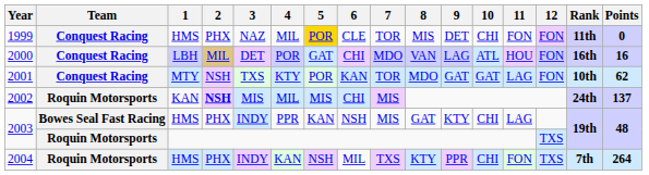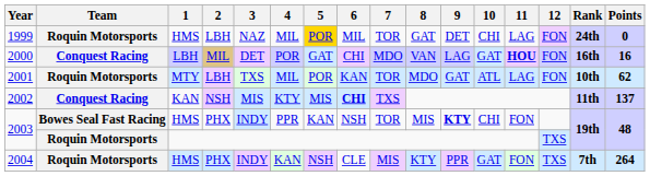 <table class="wikitable" style="text-align:center; font-size:90%">
 <tr>
 <th>Year</th>
 <th>Team</th>
 <th>1</th>
 <th>2</th>
 <th>3</th>
 <th>4</th>
 <th>5</th>
 <th>6</th>
 <th>7</th>
 <th>8</th>
 <th>9</th>
 <th>10</th>
 <th>11</th>
 <th>12</th>
 <th>Rank</th>
 <th>Points</th>
 </tr>
 <tr>
 <td><a href='#'>1999</a></td>
-<th><a href='#'>Conquest Racing</a></th>
+<th>Roquin Motorsports</th>
 <td><a href='#'>HMS</a></td>
-<td><a href='#'>PHX</a></td>
+<td><a href='#'>LBH</a></td>
 <td><a href='#'>NAZ</a></td>
 <td><a href='#'>MIL</a></td>
 <td style="background: gold;"><a href='#'>POR</a></td>
-<td><a href='#'>CLE</a></td>
+<td><a href='#'>MIL</a></td>
 <td><a href='#'>TOR</a></td>
-<td><a href='#'>MIS</a></td>
+<td><a href='#'>GAT</a></td>
 <td><a href='#'>DET</a></td>
 <td><a href='#'>CHI</a></td>
-<td><a href='#'>FON</a></td>
+<td><a href='#'>LAG</a></td>
 <td style="background:#EFCFFF;"><a href='#'>FON</a><br></td>
-<td style="background:#CFCFFF;"><strong>11th</strong></td>
+<td style="background:#CFCFFF;"><strong>24th</strong></td>
 <td style="background:#CFCFFF;"><strong>0</strong></td>
 </tr>
 <tr>
 <td><a href='#'>2000</a></td>
 <th><a href='#'>Conquest Racing</a></th>
 <td style="background:#CFCFFF;"><a href='#'>LBH</a><br></td>
 <td style="background:#DFC484;"><a href='#'>MIL</a><br></td>
 <td style="background:#EFCFFF;"><a href='#'>DET</a><br></td>
 <td style="background:#CFCFFF;"><a href='#'>POR</a><br></td>
 <td style="background:#CFEAFF;"><a href='#'>GAT</a><br></td>
 <td style="background:#EFCFFF;"><a href='#'>CHI</a><br></td>
 <td style="background:#CFCFFF;"><a href='#'>MDO</a><br></td>
 <td style="background:#CFCFFF;"><a href='#'>VAN</a><br></td>
 <td style="background:#CFCFFF;"><a href='#'>LAG</a><br></td>
-<td style="background:#CFEAFF;"><a href='#'>ATL</a><br></td>
-<td style="background:#EFCFFF;"><a href='#'>HOU</a><br></td>
+<td style="background:#CFEAFF;"><a href='#'>GAT</a><br></td>
+<td style="background:#EFCFFF;"><strong><a href='#'>HOU</a><br></strong></td>
 <td style="background:#CFCFFF;"><a href='#'>FON</a><br></td>
 <td style="background:#CFCFFF;"><strong>16th</strong></td>
 <td style="background:#CFCFFF;"><strong>16</strong></td>
 </tr>
 <tr>
 <td><a href='#'>2001</a></td>
-<th><a href='#'>Conquest Racing</a></th>
+<th>Roquin Motorsports</th>
 <td style="background:#CFEAFF;"><a href='#'>MTY</a><br></td>
-<td style="background:#EFCFFF;"><a href='#'>NSH</a><br></td>
+<td style="background:#EFCFFF;"><a href='#'>LBH</a><br></td>
 <td style="background:#DFFFDF;"><a href='#'>TXS</a><br></td>
-<td style="background:#CFEAFF;"><a href='#'>KTY</a><br></td>
+<td style="background:#CFEAFF;"><a href='#'>MIL</a><br></td>
 <td style="background:#DFFFDF;"><a href='#'>POR</a><br></td>
 <td style="background:#CFEAFF;"><a href='#'>KAN</a><br></td>
 <td style="background:#CFEAFF;"><a href='#'>TOR</a><br></td>
 <td style="background:#CFEAFF;"><a href='#'>MDO</a><br></td>
 <td style="background:#CFEAFF;"><a href='#'>GAT</a><br></td>
-<td style="background:#CFEAFF;"><a href='#'>GAT</a><br></td>
+<td style="background:#CFEAFF;"><a href='#'>ATL</a><br></td>
 <td style="background:#CFEAFF;"><a href='#'>LAG</a><br></td>
 <td style="background:#CFEAFF;"><a href='#'>FON</a><br></td>
 <td style="background:#CFEAFF;"><strong>10th</strong></td>
 <td style="background:#CFEAFF;"><strong>62</strong></td>
 </tr>
 <tr>
 <td><a href='#'>2002</a></td>
-<th>Roquin Motorsports</th>
+<th><a href='#'>Conquest Racing</a></th>
 <td><a href='#'>KAN</a></td>
-<td style="background:#EFCFFF;"><strong><a href='#'>NSH</a><br></strong></td>
+<td style="background:#EFCFFF;"><a href='#'>NSH</a><br></td>
 <td style="background:#CFEAFF;"><a href='#'>MIS</a><br></td>
-<td style="background:#CFEAFF;"><a href='#'>MIL</a><br></td>
+<td style="background:#CFEAFF;"><a href='#'>KTY</a><br></td>
 <td style="background:#CFEAFF;"><a href='#'>MIS</a><br></td>
-<td style="background:#CFEAFF;"><a href='#'>CHI</a><br></td>
-<td style="background:#EFCFFF;"><a href='#'>MIS</a><br></td>
+<td style="background:#CFEAFF;"><strong><a href='#'>CHI</a><br></strong></td>
+<td style="background:#EFCFFF;"><a href='#'>TXS</a><br></td>
 <td colspan="5"></td>
-<td style="background:#CFCFFF;"><strong>24th</strong></td>
+<td style="background:#CFCFFF;"><strong>11th</strong></td>
 <td style="background:#CFCFFF;"><strong>137</strong></td>
 </tr>
 <tr>
 <td rowspan="2"><a href='#'>2003</a></td>
 <th>Bowes Seal Fast Racing</th>
 <td><a href='#'>HMS</a></td>
 <td><a href='#'>PHX</a></td>
 <td style="background:#CFEAFF;"><a href='#'>INDY</a><br></td>
 <td><a href='#'>PPR</a></td>
 <td><a href='#'>KAN</a></td>
 <td><a href='#'>NSH</a></td>
+<td><a href='#'>TOR</a></td>
 <td><a href='#'>MIS</a></td>
-<td><a href='#'>GAT</a></td>
-<td><a href='#'>KTY</a></td>
+<td><strong><a href='#'>KTY</a></strong></td>
 <td><a href='#'>CHI</a></td>
-<td><a href='#'>LAG</a></td>
+<td><a href='#'>FON</a></td>
 <td colspan="1"></td>
 <td rowspan="2" style="background:#CFCFFF;"><strong>19th</strong></td>
 <td rowspan="2" style="background:#CFCFFF;"><strong>48</strong></td>
 </tr>
 <tr>
 <th>Roquin Motorsports</th>
 <td colspan="11"></td>
 <td style="background:#CFEAFF;"><a href='#'>TXS</a><br></td>
 </tr>
 <tr>
 <td><a href='#'>2004</a></td>
 <th>Roquin Motorsports</th>
 <td style="background:#CFEAFF;"><a href='#'>HMS</a><br></td>
 <td style="background:#CFEAFF;"><a href='#'>PHX</a><br></td>
 <td style="background:#EFCFFF;"><a href='#'>INDY</a><br></td>
 <td style="background:#DFFFDF;"><a href='#'>KAN</a><br></td>
 <td style="background:#EFCFFF;"><a href='#'>NSH</a><br></td>
-<td><a href='#'>MIL</a></td>
-<td style="background:#EFCFFF;"><a href='#'>TXS</a><br></td>
+<td><a href='#'>CLE</a></td>
+<td style="background:#EFCFFF;"><a href='#'>MIS</a><br></td>
 <td style="background:#CFEAFF;"><a href='#'>KTY</a><br></td>
 <td style="background:#EFCFFF;"><a href='#'>PPR</a><br></td>
-<td style="background:#CFEAFF;"><a href='#'>CHI</a><br></td>
+<td style="background:#CFEAFF;"><a href='#'>GAT</a><br></td>
 <td style="background:#DFFFDF;"><a href='#'>FON</a><br></td>
 <td style="background:#CFEAFF;"><a href='#'>TXS</a><br></td>
 <td style="background:#CFEAFF;"><strong>7th</strong></td>
 <td style="background:#CFEAFF;"><strong>264</strong></td>
 </tr>
 </table>
